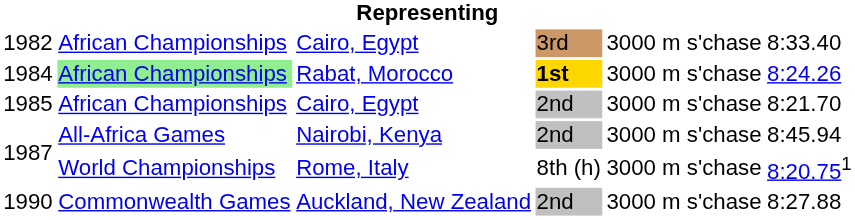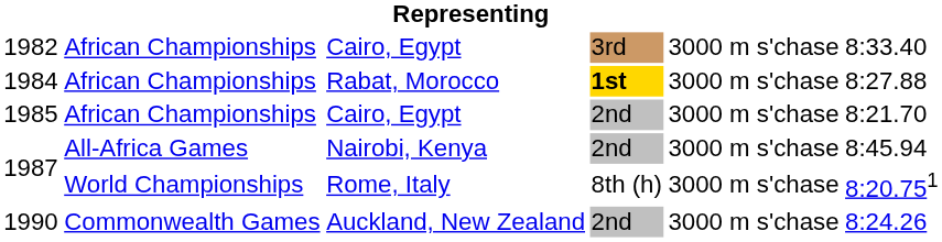 <table>
 <tr>
 <th colspan="6">Representing </th>
 </tr>
 <tr>
 <td>1982</td>
 <td><a href='#'>African Championships</a></td>
 <td><a href='#'>Cairo, Egypt</a></td>
 <td bgcolor=cc9966>3rd</td>
 <td>3000 m s'chase</td>
 <td>8:33.40</td>
 </tr>
 <tr>
 <td>1984</td>
-<td style="background: lightgreen;"><a href='#'>African Championships</a></td>
+<td><a href='#'>African Championships</a></td>
 <td><a href='#'>Rabat, Morocco</a></td>
 <td bgcolor=gold><strong>1st</strong></td>
 <td>3000 m s'chase</td>
-<td><a href='#'>8:24.26</a></td>
+<td>8:27.88</td>
 </tr>
 <tr>
 <td>1985</td>
 <td><a href='#'>African Championships</a></td>
 <td><a href='#'>Cairo, Egypt</a></td>
 <td bgcolor=silver>2nd</td>
 <td>3000 m s'chase</td>
 <td>8:21.70</td>
 </tr>
 <tr>
 <td rowspan=2>1987</td>
 <td><a href='#'>All-Africa Games</a></td>
 <td><a href='#'>Nairobi, Kenya</a></td>
 <td bgcolor=silver>2nd</td>
 <td>3000 m s'chase</td>
 <td>8:45.94</td>
 </tr>
 <tr>
 <td><a href='#'>World Championships</a></td>
 <td><a href='#'>Rome, Italy</a></td>
 <td>8th (h)</td>
 <td>3000 m s'chase</td>
 <td><a href='#'>8:20.75</a><sup>1</sup></td>
 </tr>
 <tr>
 <td>1990</td>
 <td><a href='#'>Commonwealth Games</a></td>
 <td><a href='#'>Auckland, New Zealand</a></td>
 <td bgcolor=silver>2nd</td>
 <td>3000 m s'chase</td>
-<td>8:27.88</td>
+<td><a href='#'>8:24.26</a></td>
 </tr>
 </table>
